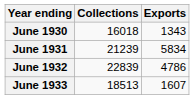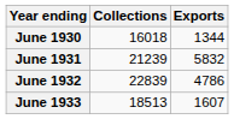 <table class="wikitable floatright" style="margin:1em auto 1em 2em; text-align:right;">
 <tr>
 <th>Year ending</th>
 <th>Collections</th>
 <th>Exports</th>
 </tr>
 <tr>
 <th>June 1930</th>
 <td>16018</td>
-<td>1343</td>
+<td>1344</td>
 </tr>
 <tr>
 <th>June 1931</th>
 <td>21239</td>
-<td>5834</td>
+<td>5832</td>
 </tr>
 <tr>
 <th>June 1932</th>
 <td>22839</td>
 <td>4786</td>
 </tr>
 <tr>
 <th>June 1933</th>
 <td>18513</td>
 <td>1607</td>
 </tr>
 </table>
